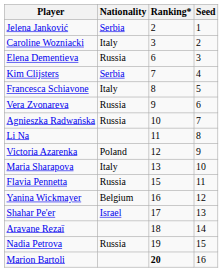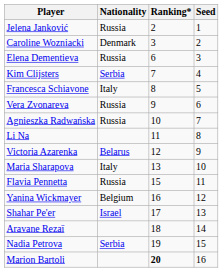 <table class="wikitable" border="1">
 <tr>
 <th>Player</th>
 <th>Nationality</th>
 <th>Ranking*</th>
 <th>Seed</th>
 </tr>
 <tr>
 <td><a href='#'>Jelena Janković</a></td>
-<td> <a href='#'>Serbia</a></td>
+<td> Russia</td>
 <td>2</td>
 <td>1</td>
 </tr>
 <tr>
 <td><a href='#'>Caroline Wozniacki</a></td>
-<td> Italy</td>
+<td> Denmark</td>
 <td>3</td>
 <td>2</td>
 </tr>
 <tr>
 <td><a href='#'>Elena Dementieva</a></td>
 <td> Russia</td>
 <td>6</td>
 <td>3</td>
 </tr>
 <tr>
 <td><a href='#'>Kim Clijsters</a></td>
 <td> <a href='#'>Serbia</a></td>
 <td>7</td>
 <td>4</td>
 </tr>
 <tr>
 <td><a href='#'>Francesca Schiavone</a></td>
 <td> Italy</td>
 <td>8</td>
 <td>5</td>
 </tr>
 <tr>
 <td><a href='#'>Vera Zvonareva</a></td>
 <td> Russia</td>
 <td>9</td>
 <td>6</td>
 </tr>
 <tr>
 <td><a href='#'>Agnieszka Radwańska</a></td>
 <td> Russia</td>
 <td>10</td>
 <td>7</td>
 </tr>
 <tr>
 <td><a href='#'>Li Na</a></td>
 <td></td>
 <td>11</td>
 <td>8</td>
 </tr>
 <tr>
 <td><a href='#'>Victoria Azarenka</a></td>
-<td> Poland</td>
+<td> <a href='#'>Belarus</a></td>
 <td>12</td>
 <td>9</td>
 </tr>
 <tr>
 <td><a href='#'>Maria Sharapova</a></td>
 <td> Italy</td>
 <td>13</td>
 <td>10</td>
 </tr>
 <tr>
 <td><a href='#'>Flavia Pennetta</a></td>
 <td> Russia</td>
 <td>15</td>
 <td>11</td>
 </tr>
 <tr>
 <td><a href='#'>Yanina Wickmayer</a></td>
 <td> Belgium</td>
 <td>16</td>
 <td>12</td>
 </tr>
 <tr>
 <td><a href='#'>Shahar Pe'er</a></td>
 <td> <a href='#'>Israel</a></td>
 <td>17</td>
 <td>13</td>
 </tr>
 <tr>
 <td><a href='#'>Aravane Rezaï</a></td>
 <td></td>
 <td>18</td>
 <td>14</td>
 </tr>
 <tr>
 <td><a href='#'>Nadia Petrova</a></td>
-<td> Russia</td>
+<td> <a href='#'>Serbia</a></td>
 <td>19</td>
 <td>15</td>
 </tr>
 <tr>
 <td><a href='#'>Marion Bartoli</a></td>
 <td></td>
 <td><strong>20</strong></td>
 <td>16</td>
 </tr>
 </table>
